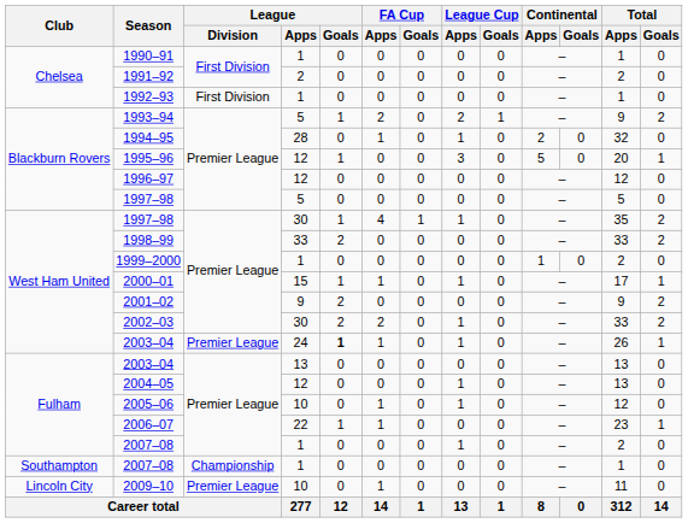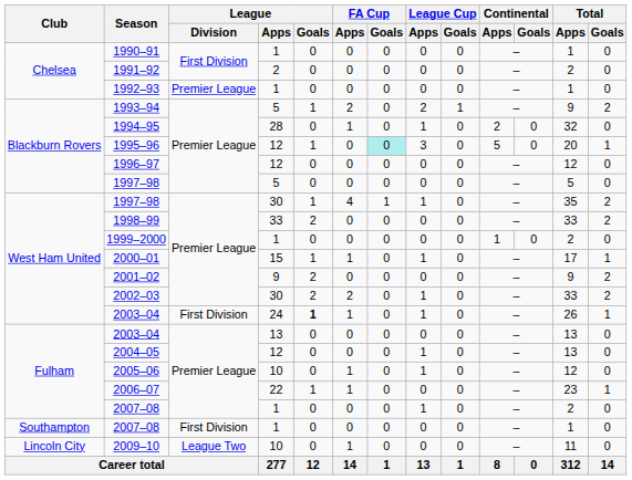 <table class="wikitable" style="text-align:center">
 <tr>
 <th rowspan="2">Club</th>
 <th rowspan="2">Season</th>
 <th colspan="3">League</th>
 <th colspan="2"><a href='#'>FA Cup</a></th>
 <th colspan="2"><a href='#'>League Cup</a></th>
 <th colspan="2">Continental</th>
 <th colspan="2">Total</th>
 </tr>
 <tr>
 <th>Division</th>
 <th>Apps</th>
 <th>Goals</th>
 <th>Apps</th>
 <th>Goals</th>
 <th>Apps</th>
 <th>Goals</th>
 <th>Apps</th>
 <th>Goals</th>
 <th>Apps</th>
 <th>Goals</th>
 </tr>
 <tr>
 <td rowspan="3"><a href='#'>Chelsea</a></td>
 <td><a href='#'>1990–91</a></td>
 <td rowspan="2"><a href='#'>First Division</a></td>
 <td>1</td>
 <td>0</td>
 <td>0</td>
 <td>0</td>
 <td>0</td>
 <td>0</td>
 <td colspan="2">–</td>
 <td>1</td>
 <td>0</td>
 </tr>
 <tr>
 <td><a href='#'>1991–92</a></td>
 <td>2</td>
 <td>0</td>
 <td>0</td>
 <td>0</td>
 <td>0</td>
 <td>0</td>
 <td colspan="2">–</td>
 <td>2</td>
 <td>0</td>
 </tr>
 <tr>
 <td><a href='#'>1992–93</a></td>
-<td>First Division</td>
+<td><a href='#'>Premier League</a></td>
 <td>1</td>
 <td>0</td>
 <td>0</td>
 <td>0</td>
 <td>0</td>
 <td>0</td>
 <td colspan="2">–</td>
 <td>1</td>
 <td>0</td>
 </tr>
 <tr>
 <td rowspan="5"><a href='#'>Blackburn Rovers</a></td>
 <td><a href='#'>1993–94</a></td>
 <td rowspan="5">Premier League</td>
 <td>5</td>
 <td>1</td>
 <td>2</td>
 <td>0</td>
 <td>2</td>
 <td>1</td>
 <td colspan="2">–</td>
 <td>9</td>
 <td>2</td>
 </tr>
 <tr>
 <td><a href='#'>1994–95</a></td>
 <td>28</td>
 <td>0</td>
 <td>1</td>
 <td>0</td>
 <td>1</td>
 <td>0</td>
 <td>2</td>
 <td>0</td>
 <td>32</td>
 <td>0</td>
 </tr>
 <tr>
 <td><a href='#'>1995–96</a></td>
 <td>12</td>
 <td>1</td>
 <td>0</td>
-<td>0</td>
+<td style="background: paleturquoise;">0</td>
 <td>3</td>
 <td>0</td>
 <td>5</td>
 <td>0</td>
 <td>20</td>
 <td>1</td>
 </tr>
 <tr>
 <td><a href='#'>1996–97</a></td>
 <td>12</td>
 <td>0</td>
 <td>0</td>
 <td>0</td>
 <td>0</td>
 <td>0</td>
 <td colspan="2">–</td>
 <td>12</td>
 <td>0</td>
 </tr>
 <tr>
 <td><a href='#'>1997–98</a></td>
 <td>5</td>
 <td>0</td>
 <td>0</td>
 <td>0</td>
 <td>0</td>
 <td>0</td>
 <td colspan="2">–</td>
 <td>5</td>
 <td>0</td>
 </tr>
 <tr>
 <td rowspan="7"><a href='#'>West Ham United</a></td>
 <td><a href='#'>1997–98</a></td>
 <td rowspan="6">Premier League</td>
 <td>30</td>
 <td>1</td>
 <td>4</td>
 <td>1</td>
 <td>1</td>
 <td>0</td>
 <td colspan="2">–</td>
 <td>35</td>
 <td>2</td>
 </tr>
 <tr>
 <td><a href='#'>1998–99</a></td>
 <td>33</td>
 <td>2</td>
 <td>0</td>
 <td>0</td>
 <td>0</td>
 <td>0</td>
 <td colspan="2">–</td>
 <td>33</td>
 <td>2</td>
 </tr>
 <tr>
 <td><a href='#'>1999–2000</a></td>
 <td>1</td>
 <td>0</td>
 <td>0</td>
 <td>0</td>
 <td>0</td>
 <td>0</td>
 <td>1</td>
 <td>0</td>
 <td>2</td>
 <td>0</td>
 </tr>
 <tr>
 <td><a href='#'>2000–01</a></td>
 <td>15</td>
 <td>1</td>
 <td>1</td>
 <td>0</td>
 <td>1</td>
 <td>0</td>
 <td colspan="2">–</td>
 <td>17</td>
 <td>1</td>
 </tr>
 <tr>
 <td><a href='#'>2001–02</a></td>
 <td>9</td>
 <td>2</td>
 <td>0</td>
 <td>0</td>
 <td>0</td>
 <td>0</td>
 <td colspan="2">–</td>
 <td>9</td>
 <td>2</td>
 </tr>
 <tr>
 <td><a href='#'>2002–03</a></td>
 <td>30</td>
 <td>2</td>
 <td>2</td>
 <td>0</td>
 <td>1</td>
 <td>0</td>
 <td colspan="2">–</td>
 <td>33</td>
 <td>2</td>
 </tr>
 <tr>
 <td><a href='#'>2003–04</a></td>
-<td><a href='#'>Premier League</a></td>
+<td>First Division</td>
 <td>24</td>
 <td><strong>1</strong></td>
 <td>1</td>
 <td>0</td>
 <td>1</td>
 <td>0</td>
 <td colspan="2">–</td>
 <td>26</td>
 <td>1</td>
 </tr>
 <tr>
 <td rowspan="5"><a href='#'>Fulham</a></td>
 <td><a href='#'>2003–04</a></td>
 <td rowspan="5">Premier League</td>
 <td>13</td>
 <td>0</td>
 <td>0</td>
 <td>0</td>
 <td>0</td>
 <td>0</td>
 <td colspan="2">–</td>
 <td>13</td>
 <td>0</td>
 </tr>
 <tr>
 <td><a href='#'>2004–05</a></td>
 <td>12</td>
 <td>0</td>
 <td>0</td>
 <td>0</td>
 <td>1</td>
 <td>0</td>
 <td colspan="2">–</td>
 <td>13</td>
 <td>0</td>
 </tr>
 <tr>
 <td><a href='#'>2005–06</a></td>
 <td>10</td>
 <td>0</td>
 <td>1</td>
 <td>0</td>
 <td>1</td>
 <td>0</td>
 <td colspan="2">–</td>
 <td>12</td>
 <td>0</td>
 </tr>
 <tr>
 <td><a href='#'>2006–07</a></td>
 <td>22</td>
 <td>1</td>
 <td>1</td>
 <td>0</td>
 <td>0</td>
 <td>0</td>
 <td colspan="2">–</td>
 <td>23</td>
 <td>1</td>
 </tr>
 <tr>
 <td><a href='#'>2007–08</a></td>
 <td>1</td>
 <td>0</td>
 <td>0</td>
 <td>0</td>
 <td>1</td>
 <td>0</td>
 <td colspan="2">–</td>
 <td>2</td>
 <td>0</td>
 </tr>
 <tr>
 <td><a href='#'>Southampton</a></td>
 <td><a href='#'>2007–08</a></td>
-<td><a href='#'>Championship</a></td>
+<td>First Division</td>
 <td>1</td>
 <td>0</td>
 <td>0</td>
 <td>0</td>
 <td>0</td>
 <td>0</td>
 <td colspan="2">–</td>
 <td>1</td>
 <td>0</td>
 </tr>
 <tr>
 <td><a href='#'>Lincoln City</a></td>
 <td><a href='#'>2009–10</a></td>
-<td><a href='#'>Premier League</a></td>
+<td><a href='#'>League Two</a></td>
 <td>10</td>
 <td>0</td>
 <td>1</td>
 <td>0</td>
 <td>0</td>
 <td>0</td>
 <td colspan="2">–</td>
 <td>11</td>
 <td>0</td>
 </tr>
 <tr>
 <th colspan="3">Career total</th>
 <th>277</th>
 <th>12</th>
 <th>14</th>
 <th>1</th>
 <th>13</th>
 <th>1</th>
 <th>8</th>
 <th>0</th>
 <th>312</th>
 <th>14</th>
 </tr>
 </table>
